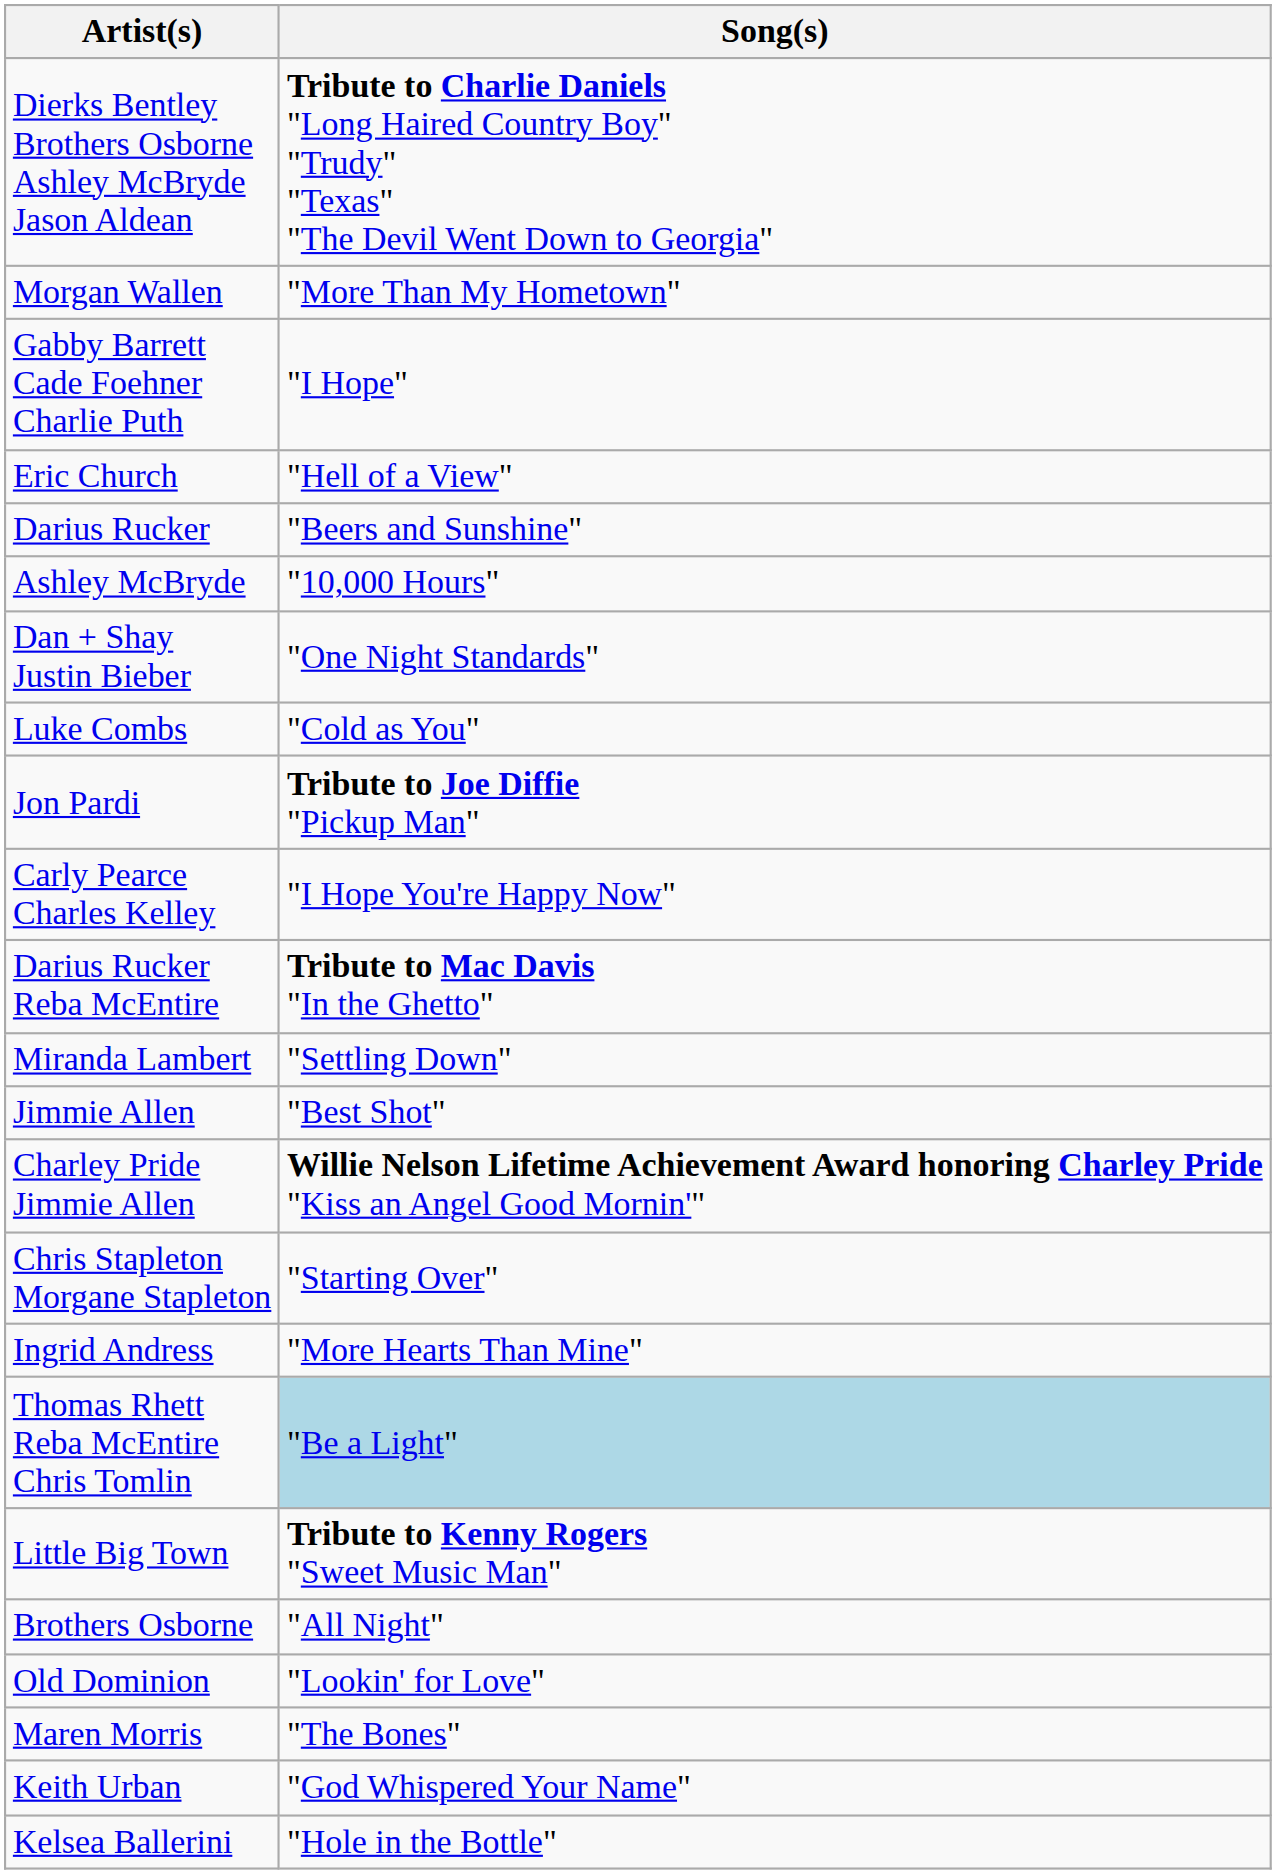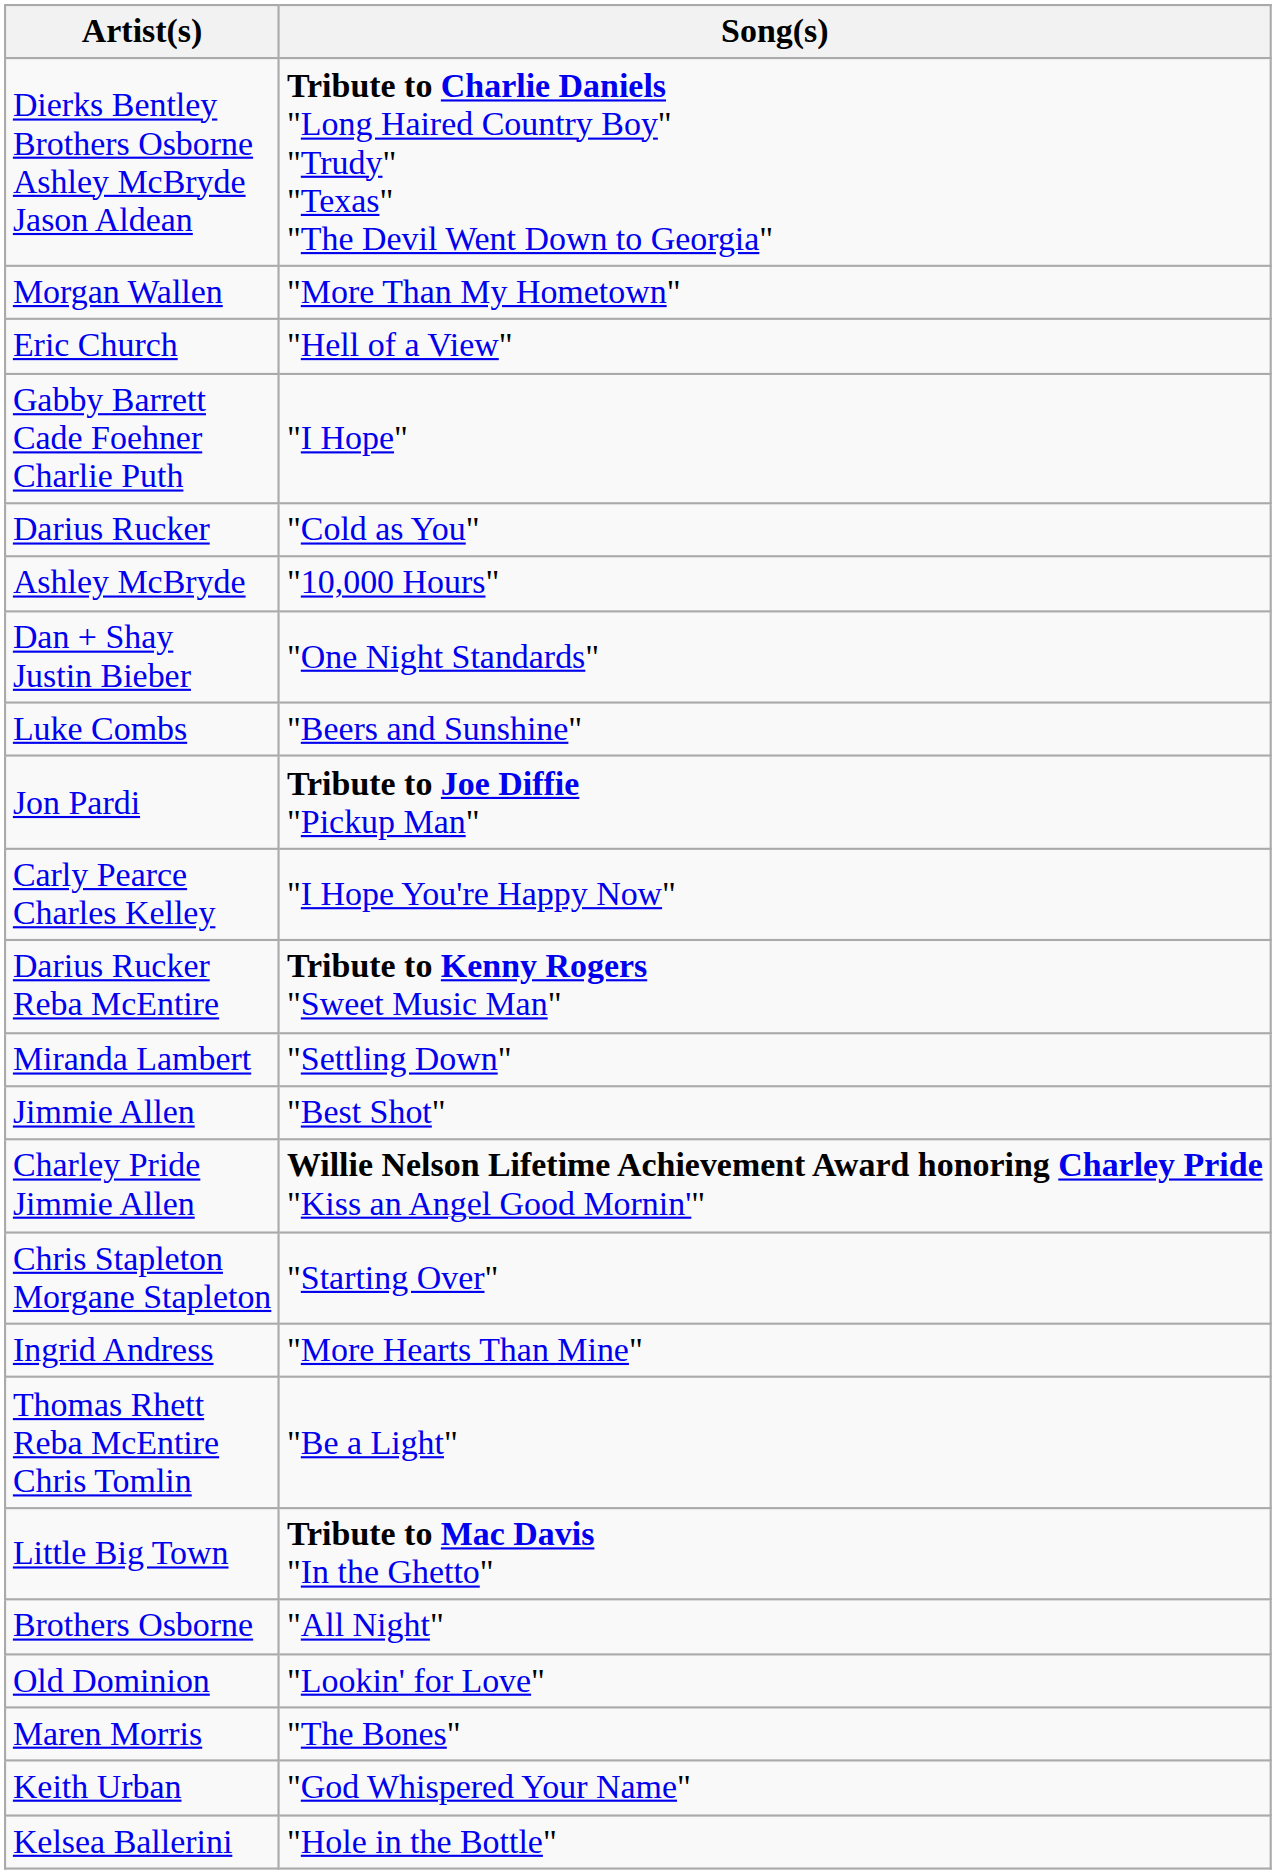 <table class="wikitable">
 <tr>
 <th>Artist(s)</th>
 <th>Song(s)</th>
 </tr>
 <tr>
 <td><a href='#'>Dierks Bentley</a><br><a href='#'>Brothers Osborne</a><br><a href='#'>Ashley McBryde</a><br><a href='#'>Jason Aldean</a></td>
 <td><strong>Tribute to <a href='#'>Charlie Daniels</a></strong> <br> "<a href='#'>Long Haired Country Boy</a>" <br> "<a href='#'>Trudy</a>" <br> "<a href='#'>Texas</a>" <br> "<a href='#'>The Devil Went Down to Georgia</a>"</td>
 </tr>
 <tr>
 <td><a href='#'>Morgan Wallen</a></td>
 <td>"<a href='#'>More Than My Hometown</a>"</td>
 </tr>
 <tr>
+<td><a href='#'>Eric Church</a></td>
+<td>"<a href='#'>Hell of a View</a>"</td>
+</tr>
+<tr>
 <td><a href='#'>Gabby Barrett</a><br> <a href='#'>Cade Foehner</a><br><a href='#'>Charlie Puth</a></td>
 <td>"<a href='#'>I Hope</a>"</td>
 </tr>
 <tr>
-<td><a href='#'>Eric Church</a></td>
-<td>"<a href='#'>Hell of a View</a>"</td>
-</tr>
-<tr>
 <td><a href='#'>Darius Rucker</a> <br></td>
-<td>"<a href='#'>Beers and Sunshine</a>"</td>
+<td>"<a href='#'>Cold as You</a>"</td>
 </tr>
 <tr>
 <td><a href='#'>Ashley McBryde</a></td>
 <td>"<a href='#'>10,000 Hours</a>"</td>
 </tr>
 <tr>
 <td><a href='#'>Dan + Shay</a><br><a href='#'>Justin Bieber</a></td>
 <td>"<a href='#'>One Night Standards</a>"</td>
 </tr>
 <tr>
 <td><a href='#'>Luke Combs</a></td>
-<td>"<a href='#'>Cold as You</a>"</td>
+<td>"<a href='#'>Beers and Sunshine</a>"</td>
 </tr>
 <tr>
 <td><a href='#'>Jon Pardi</a></td>
 <td><strong>Tribute to <a href='#'>Joe Diffie</a></strong><br>"<a href='#'>Pickup Man</a>"</td>
 </tr>
 <tr>
 <td><a href='#'>Carly Pearce</a> <br> <a href='#'>Charles Kelley</a></td>
 <td>"<a href='#'>I Hope You're Happy Now</a>"</td>
 </tr>
 <tr>
 <td><a href='#'>Darius Rucker</a> <br> <a href='#'>Reba McEntire</a></td>
-<td><strong>Tribute to <a href='#'>Mac Davis</a></strong> <br> "<a href='#'>In the Ghetto</a>"</td>
+<td><strong>Tribute to <a href='#'>Kenny Rogers</a></strong><br>"<a href='#'>Sweet Music Man</a>"</td>
 </tr>
 <tr>
 <td><a href='#'>Miranda Lambert</a></td>
 <td>"<a href='#'>Settling Down</a>"</td>
 </tr>
 <tr>
 <td><a href='#'>Jimmie Allen</a></td>
 <td>"<a href='#'>Best Shot</a>"</td>
 </tr>
 <tr>
 <td><a href='#'>Charley Pride</a><br><a href='#'>Jimmie Allen</a></td>
 <td><strong>Willie Nelson Lifetime Achievement Award honoring <a href='#'>Charley Pride</a></strong><br>"<a href='#'>Kiss an Angel Good Mornin'</a>"</td>
 </tr>
 <tr>
 <td><a href='#'>Chris Stapleton</a> <br> <a href='#'>Morgane Stapleton</a></td>
 <td>"<a href='#'>Starting Over</a>"</td>
 </tr>
 <tr>
 <td><a href='#'>Ingrid Andress</a></td>
 <td>"<a href='#'>More Hearts Than Mine</a>"</td>
 </tr>
 <tr>
 <td><a href='#'>Thomas Rhett</a><br><a href='#'>Reba McEntire</a><br><a href='#'>Chris Tomlin</a></td>
-<td style="background: lightblue;">"<a href='#'>Be a Light</a>"</td>
+<td>"<a href='#'>Be a Light</a>"</td>
 </tr>
 <tr>
 <td><a href='#'>Little Big Town</a></td>
-<td><strong>Tribute to <a href='#'>Kenny Rogers</a></strong><br>"<a href='#'>Sweet Music Man</a>"</td>
+<td><strong>Tribute to <a href='#'>Mac Davis</a></strong> <br> "<a href='#'>In the Ghetto</a>"</td>
 </tr>
 <tr>
 <td><a href='#'>Brothers Osborne</a></td>
 <td>"<a href='#'>All Night</a>"</td>
 </tr>
 <tr>
 <td><a href='#'>Old Dominion</a></td>
 <td>"<a href='#'>Lookin' for Love</a>"</td>
 </tr>
 <tr>
 <td><a href='#'>Maren Morris</a></td>
 <td>"<a href='#'>The Bones</a>"</td>
 </tr>
 <tr>
 <td><a href='#'>Keith Urban</a></td>
 <td>"<a href='#'>God Whispered Your Name</a>"</td>
 </tr>
 <tr>
 <td><a href='#'>Kelsea Ballerini</a></td>
 <td>"<a href='#'>Hole in the Bottle</a>"</td>
 </tr>
 </table>
